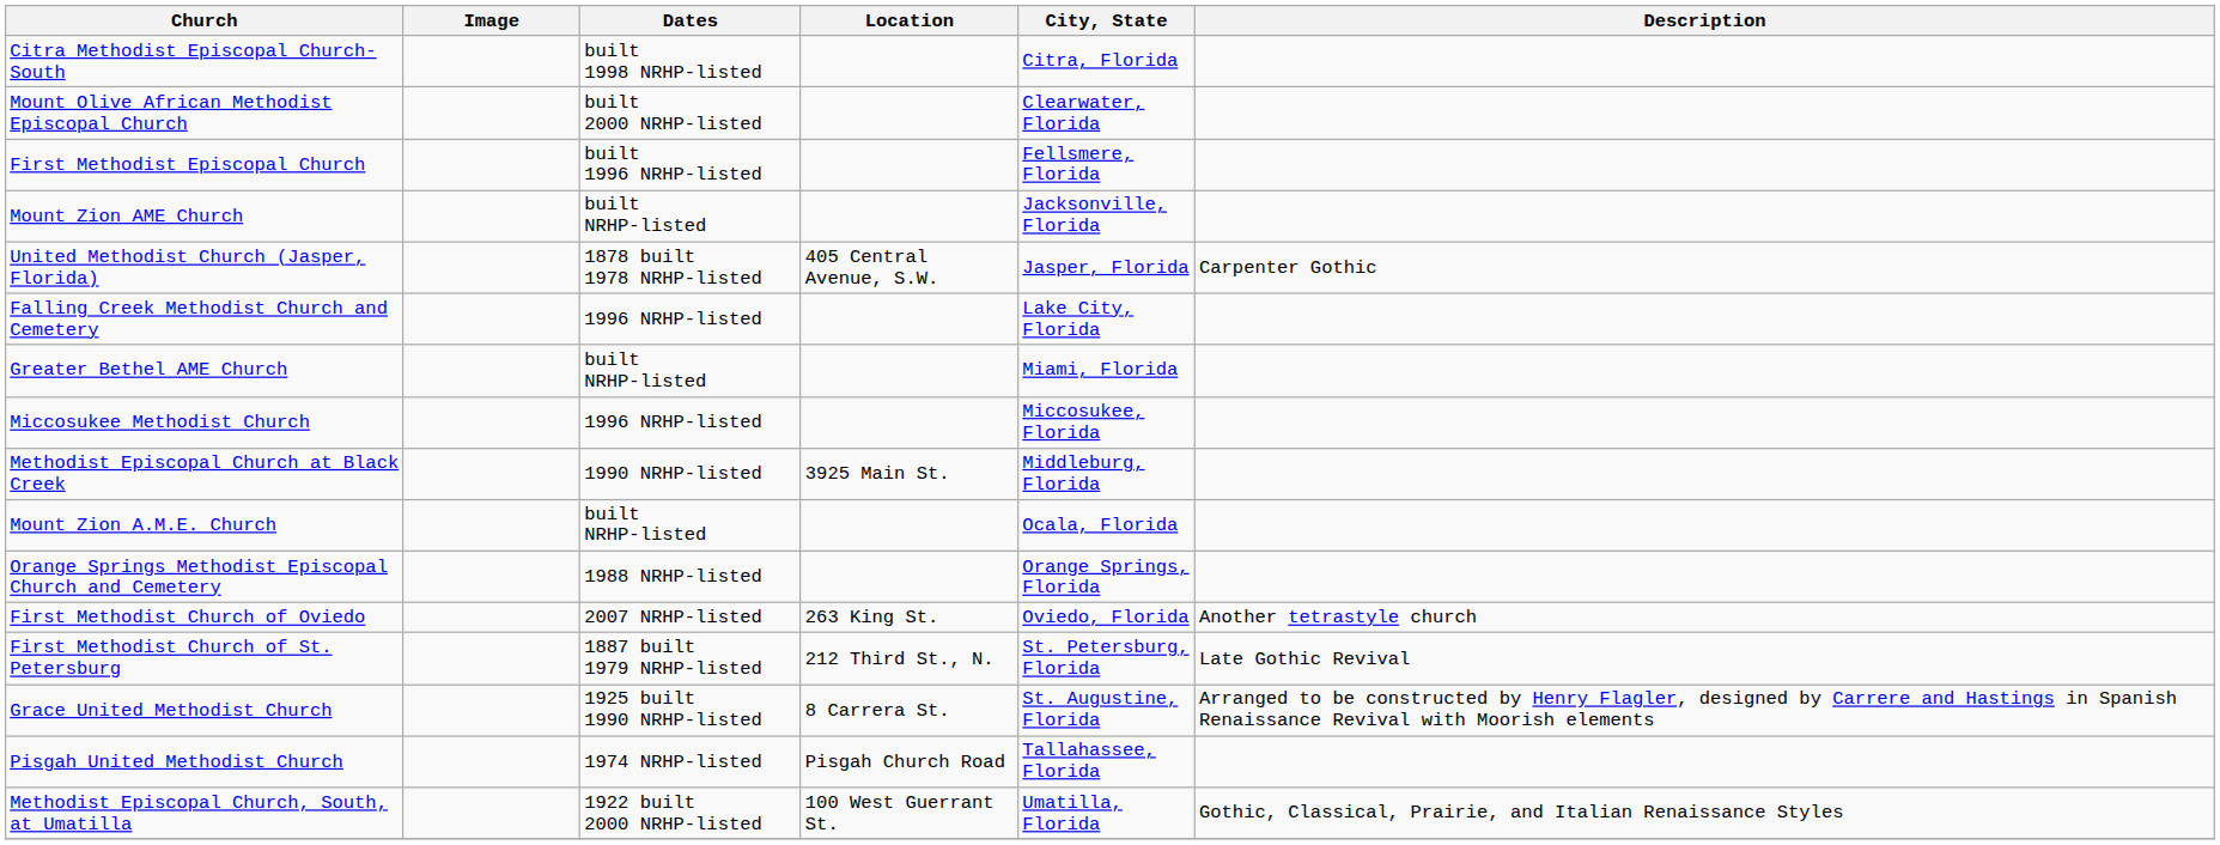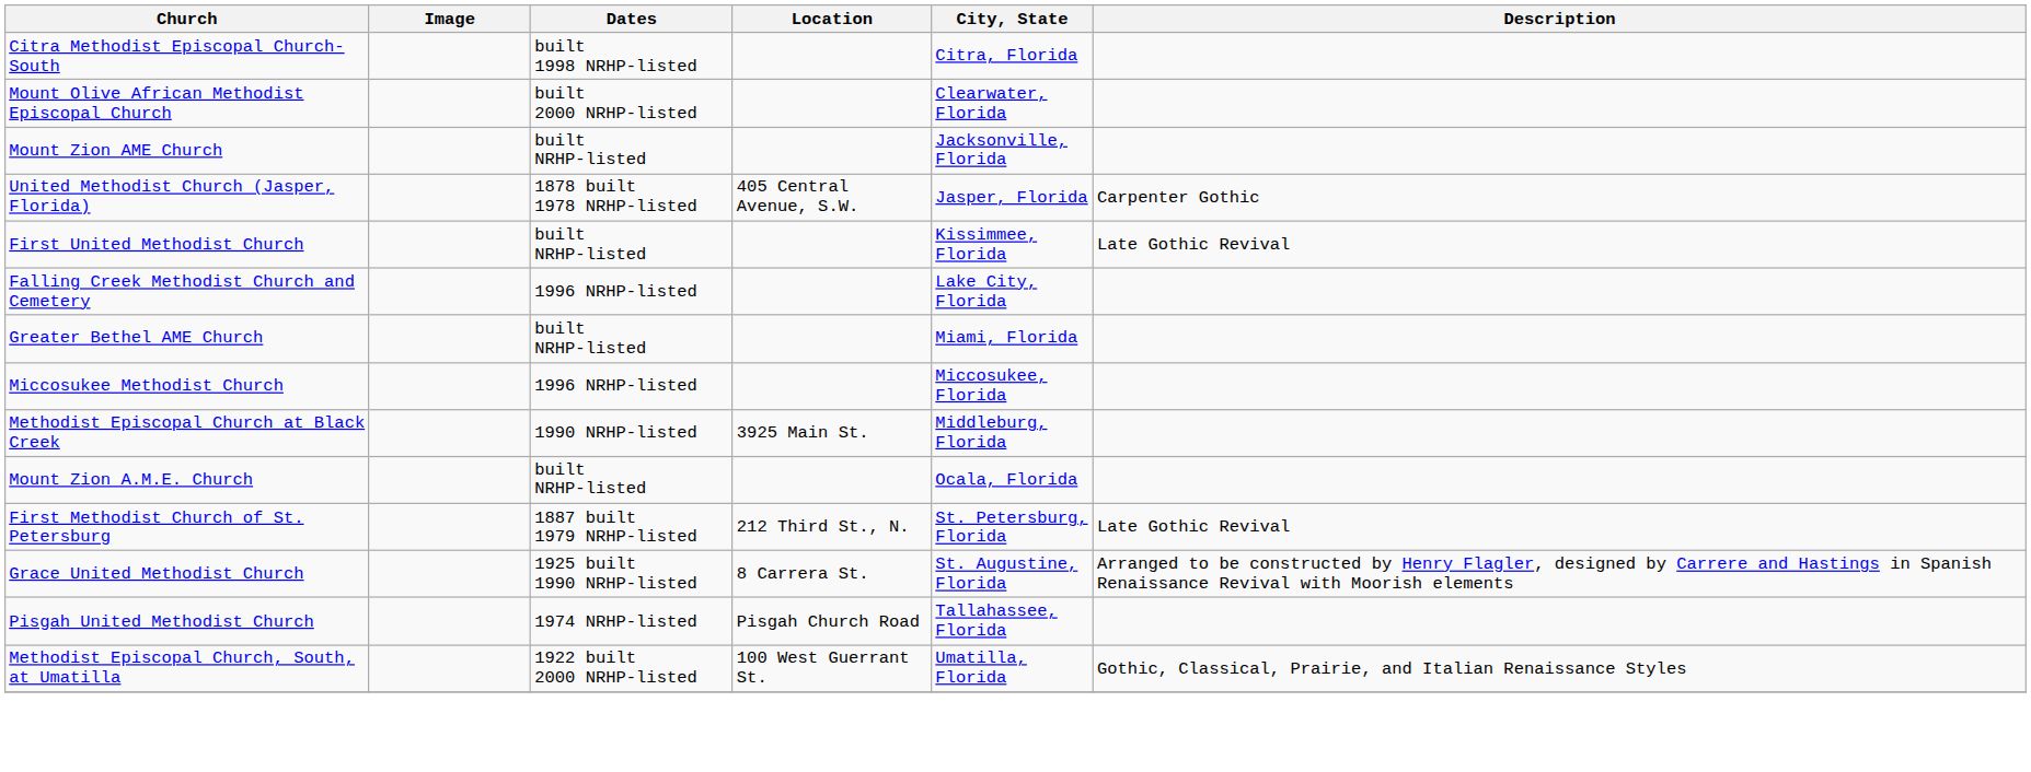 <table class="wikitable sortable" style="width:98%">
 <tr>
 <th style="width:18%;"><strong>Church</strong></th>
 <th style="width:8%;" class="unsortable"><strong>Image</strong></th>
 <th style="width:10%;"><strong>Dates</strong></th>
 <th><strong>Location</strong></th>
 <th style="width:8%;"><strong>City, State</strong></th>
 <th class="unsortable"><strong>Description</strong></th>
 </tr>
 <tr>
 <td><a href='#'>Citra Methodist Episcopal Church-South</a></td>
 <td></td>
 <td>built<br>1998 NRHP-listed</td>
 <td><small></small></td>
 <td><a href='#'>Citra, Florida</a></td>
 <td></td>
 </tr>
 <tr>
 <td><a href='#'>Mount Olive African Methodist Episcopal Church</a></td>
 <td></td>
 <td>built<br>2000 NRHP-listed</td>
 <td><small></small></td>
 <td><a href='#'>Clearwater, Florida</a></td>
 <td></td>
 </tr>
 <tr>
-<td><a href='#'>First Methodist Episcopal Church</a></td>
-<td></td>
-<td>built<br>1996 NRHP-listed</td>
-<td><small></small></td>
-<td><a href='#'>Fellsmere, Florida</a></td>
-<td></td>
-</tr>
-<tr>
 <td><a href='#'>Mount Zion AME Church</a></td>
 <td></td>
 <td>built<br> NRHP-listed</td>
 <td></td>
 <td><a href='#'>Jacksonville, Florida</a></td>
 <td></td>
 </tr>
 <tr ->
 <td><a href='#'>United Methodist Church (Jasper, Florida)</a></td>
 <td></td>
 <td>1878 built<br>1978 NRHP-listed</td>
 <td>405 Central Avenue, S.W.<br><small></small></td>
 <td><a href='#'>Jasper, Florida</a></td>
 <td>Carpenter Gothic</td>
+</tr>
+<tr>
+<td><a href='#'>First United Methodist Church</a></td>
+<td></td>
+<td>built<br> NRHP-listed</td>
+<td><small></small></td>
+<td><a href='#'>Kissimmee, Florida</a></td>
+<td>Late Gothic Revival</td>
 </tr>
 <tr>
 <td><a href='#'>Falling Creek Methodist Church and Cemetery</a></td>
 <td></td>
 <td>1996 NRHP-listed</td>
 <td><small></small></td>
 <td><a href='#'>Lake City, Florida</a></td>
 <td></td>
 </tr>
 <tr>
 <td><a href='#'>Greater Bethel AME Church</a></td>
 <td></td>
 <td>built<br> NRHP-listed</td>
 <td></td>
 <td><a href='#'>Miami, Florida</a></td>
 <td></td>
 </tr>
 <tr ->
 <td><a href='#'>Miccosukee Methodist Church</a></td>
 <td></td>
 <td>1996 NRHP-listed</td>
 <td><small></small></td>
 <td><a href='#'>Miccosukee, Florida</a></td>
 <td></td>
 </tr>
 <tr>
 <td><a href='#'>Methodist Episcopal Church at Black Creek</a></td>
 <td></td>
 <td>1990 NRHP-listed</td>
 <td>3925 Main St.<br><small></small></td>
 <td><a href='#'>Middleburg, Florida</a></td>
 <td></td>
 </tr>
 <tr>
 <td><a href='#'>Mount Zion A.M.E. Church</a></td>
 <td></td>
 <td>built<br> NRHP-listed</td>
 <td></td>
 <td><a href='#'>Ocala, Florida</a></td>
 <td></td>
 </tr>
-<tr ->
-<td><a href='#'>Orange Springs Methodist Episcopal Church and Cemetery</a></td>
-<td></td>
-<td>1988 NRHP-listed</td>
-<td><small></small></td>
-<td><a href='#'>Orange Springs, Florida</a></td>
-<td></td>
-</tr>
-<tr>
-<td><a href='#'>First Methodist Church of Oviedo</a></td>
-<td></td>
-<td>2007 NRHP-listed</td>
-<td>263 King St.<br><small></small></td>
-<td><a href='#'>Oviedo, Florida</a></td>
-<td>Another <a href='#'>tetrastyle</a> church</td>
-</tr>
 <tr>
 <td><a href='#'>First Methodist Church of St. Petersburg</a></td>
 <td></td>
 <td>1887 built<br>1979 NRHP-listed</td>
 <td>212 Third St., N.<br><small></small></td>
 <td><a href='#'>St. Petersburg, Florida</a></td>
 <td>Late Gothic Revival</td>
 </tr>
 <tr>
 <td><a href='#'>Grace United Methodist Church</a></td>
 <td></td>
 <td>1925 built<br>1990 NRHP-listed</td>
 <td>8 Carrera St.<br><small></small></td>
 <td><a href='#'>St. Augustine, Florida</a></td>
 <td>Arranged to be constructed by <a href='#'>Henry Flagler</a>, designed by <a href='#'>Carrere and Hastings</a> in Spanish Renaissance Revival with Moorish elements</td>
 </tr>
 <tr>
 <td><a href='#'>Pisgah United Methodist Church</a></td>
 <td></td>
 <td>1974 NRHP-listed</td>
 <td>Pisgah Church Road<br><small></small></td>
 <td><a href='#'>Tallahassee, Florida</a></td>
 <td></td>
 </tr>
 <tr>
 <td><a href='#'>Methodist Episcopal Church, South, at Umatilla</a></td>
 <td></td>
 <td>1922 built<br>2000 NRHP-listed</td>
 <td>100 West Guerrant St.<small></small></td>
 <td><a href='#'>Umatilla, Florida</a></td>
 <td>Gothic, Classical, Prairie, and Italian Renaissance Styles</td>
 </tr>
 <tr>
 </tr>
 </table>
